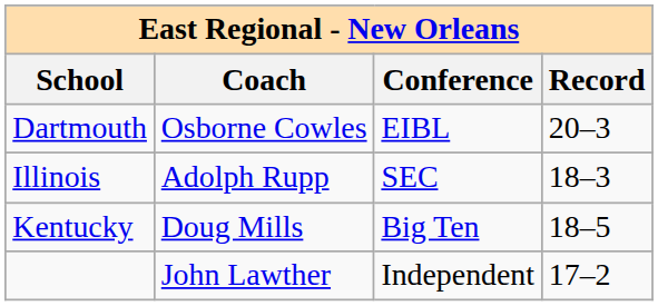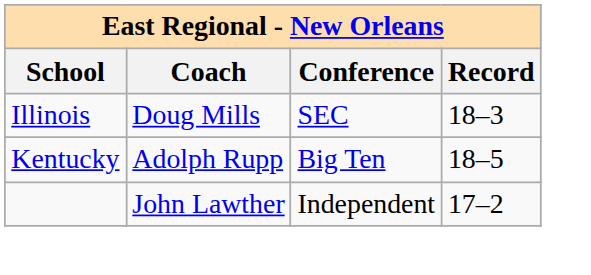 <table class="wikitable">
 <tr>
 <th colspan="4" style="background:#ffdead;">East Regional - <a href='#'>New Orleans</a></th>
 </tr>
 <tr>
 <th>School</th>
 <th>Coach</th>
 <th>Conference</th>
 <th>Record</th>
 </tr>
 <tr>
-<td><a href='#'>Dartmouth</a></td>
-<td><a href='#'>Osborne Cowles</a></td>
-<td><a href='#'>EIBL</a></td>
-<td>20–3</td>
-</tr>
-<tr>
 <td><a href='#'>Illinois</a></td>
-<td><a href='#'>Adolph Rupp</a></td>
+<td><a href='#'>Doug Mills</a></td>
 <td><a href='#'>SEC</a></td>
 <td>18–3</td>
 </tr>
 <tr>
 <td><a href='#'>Kentucky</a></td>
-<td><a href='#'>Doug Mills</a></td>
+<td><a href='#'>Adolph Rupp</a></td>
 <td><a href='#'>Big Ten</a></td>
 <td>18–5</td>
 </tr>
 <tr>
 <td></td>
 <td><a href='#'>John Lawther</a></td>
 <td>Independent</td>
 <td>17–2</td>
 </tr>
 </table>
